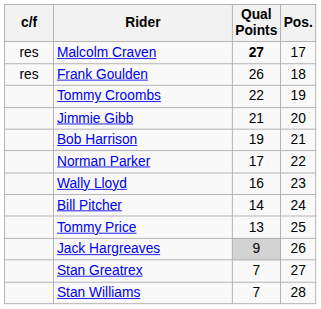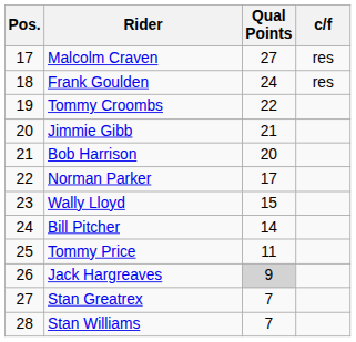 <table class=wikitable>
 <tr>
-<th width=50px>c/f</th>
+<th width=25px>Pos.</th>
 <th width=200px>Rider</th>
 <th width=40px>Qual Points</th>
-<th width=25px>Pos.</th>
+<th width=50px>c/f</th>
 </tr>
 <tr align=center >
+<td>17</td>
+<td align=left> <a href='#'>Malcolm Craven</a></td>
+<td>27</td>
 <td>res</td>
-<td align=left> <a href='#'>Malcolm Craven</a></td>
-<td><strong>27</strong></td>
-<td>17</td>
 </tr>
 <tr align=center >
+<td>18</td>
+<td align=left> <a href='#'>Frank Goulden</a></td>
+<td>24</td>
 <td>res</td>
-<td align=left> <a href='#'>Frank Goulden</a></td>
-<td>26</td>
-<td>18</td>
 </tr>
 <tr align=center>
-<td></td>
+<td>19</td>
 <td align=left> <a href='#'>Tommy Croombs</a></td>
 <td>22</td>
-<td>19</td>
+<td></td>
 </tr>
 <tr align=center>
-<td></td>
+<td>20</td>
 <td align=left> <a href='#'>Jimmie Gibb</a></td>
 <td>21</td>
-<td>20</td>
+<td></td>
 </tr>
 <tr align=center>
+<td>21</td>
+<td align=left> <a href='#'>Bob Harrison</a></td>
+<td>20</td>
 <td></td>
-<td align=left> <a href='#'>Bob Harrison</a></td>
-<td>19</td>
-<td>21</td>
 </tr>
 <tr align=center>
-<td></td>
+<td>22</td>
 <td align=left> <a href='#'>Norman Parker</a></td>
 <td>17</td>
-<td>22</td>
+<td></td>
 </tr>
 <tr align=center>
+<td>23</td>
+<td align=left> <a href='#'>Wally Lloyd</a></td>
+<td>15</td>
 <td></td>
-<td align=left> <a href='#'>Wally Lloyd</a></td>
-<td>16</td>
-<td>23</td>
 </tr>
 <tr align=center>
-<td></td>
+<td>24</td>
 <td align=left> <a href='#'>Bill Pitcher</a></td>
 <td>14</td>
-<td>24</td>
+<td></td>
 </tr>
 <tr align=center>
+<td>25</td>
+<td align=left> <a href='#'>Tommy Price</a></td>
+<td>11</td>
 <td></td>
-<td align=left> <a href='#'>Tommy Price</a></td>
-<td>13</td>
-<td>25</td>
 </tr>
 <tr align=center>
-<td></td>
+<td>26</td>
 <td align=left> <a href='#'>Jack Hargreaves</a></td>
 <td style="background: lightgrey;">9</td>
-<td>26</td>
+<td></td>
 </tr>
 <tr align=center>
-<td></td>
+<td>27</td>
 <td align=left> <a href='#'>Stan Greatrex</a></td>
 <td>7</td>
-<td>27</td>
+<td></td>
 </tr>
 <tr align=center>
-<td></td>
+<td>28</td>
 <td align=left> <a href='#'>Stan Williams</a></td>
 <td>7</td>
-<td>28</td>
+<td></td>
 </tr>
 </table>
